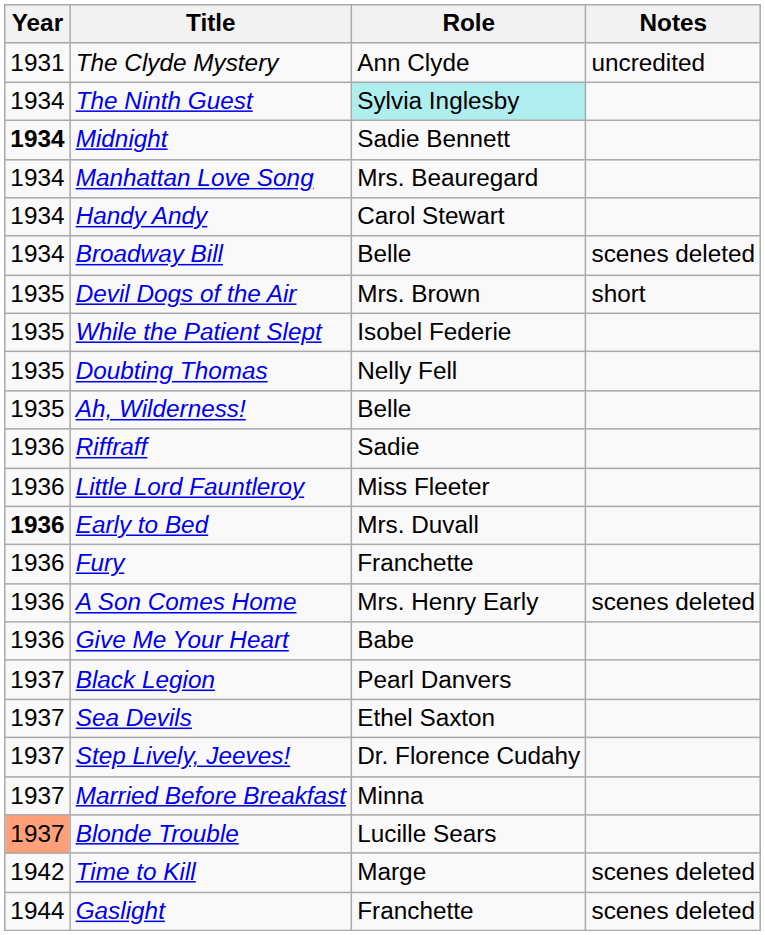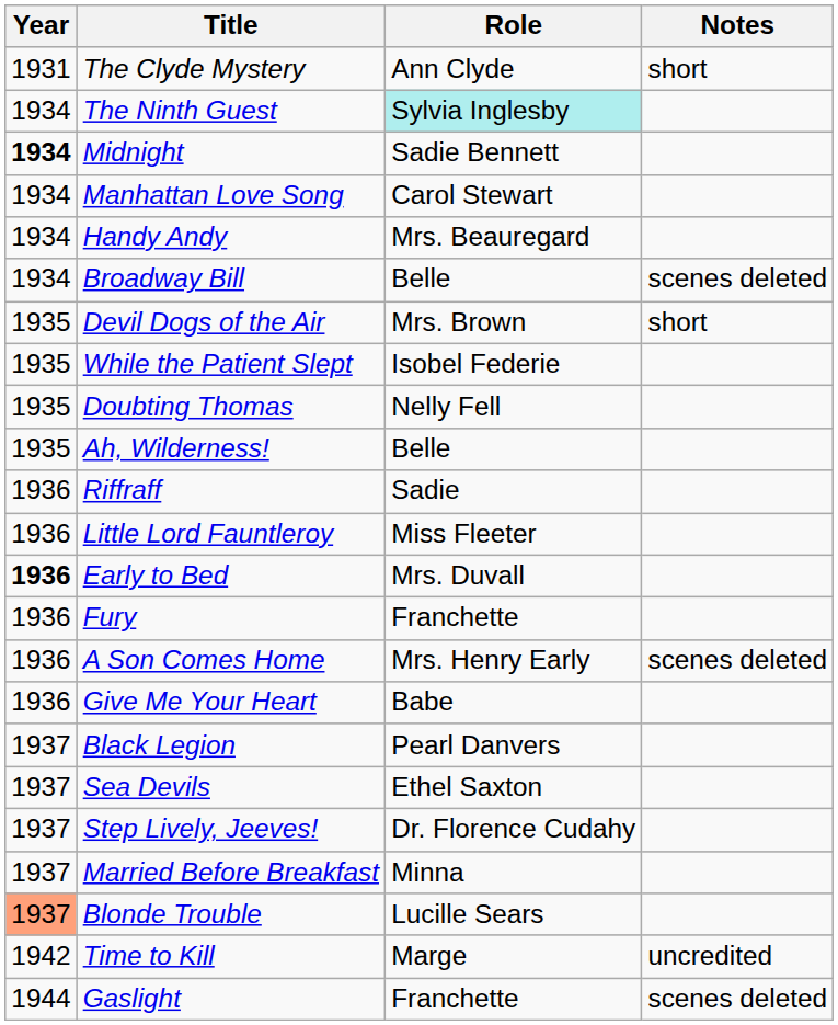 <table class="wikitable">
 <tr>
 <th>Year</th>
 <th>Title</th>
 <th>Role</th>
 <th>Notes</th>
 </tr>
 <tr>
 <td>1931</td>
 <td><em>The Clyde Mystery</em></td>
 <td>Ann Clyde</td>
-<td>uncredited</td>
+<td>short</td>
 </tr>
 <tr>
 <td>1934</td>
 <td><em><a href='#'>The Ninth Guest</a></em></td>
 <td style="background: paleturquoise;">Sylvia Inglesby</td>
 <td></td>
 </tr>
 <tr>
 <td><strong>1934</strong></td>
 <td><em><a href='#'>Midnight</a></em></td>
 <td>Sadie Bennett</td>
 <td></td>
 </tr>
 <tr>
 <td>1934</td>
 <td><em><a href='#'>Manhattan Love Song</a></em></td>
-<td>Mrs. Beauregard</td>
+<td>Carol Stewart</td>
 <td></td>
 </tr>
 <tr>
 <td>1934</td>
 <td><em><a href='#'>Handy Andy</a></em></td>
-<td>Carol Stewart</td>
+<td>Mrs. Beauregard</td>
 <td></td>
 </tr>
 <tr>
 <td>1934</td>
 <td><em><a href='#'>Broadway Bill</a></em></td>
 <td>Belle</td>
 <td>scenes deleted</td>
 </tr>
 <tr>
 <td>1935</td>
 <td><em><a href='#'>Devil Dogs of the Air</a></em></td>
 <td>Mrs. Brown</td>
 <td>short</td>
 </tr>
 <tr>
 <td>1935</td>
 <td><em><a href='#'>While the Patient Slept</a></em></td>
 <td>Isobel Federie</td>
 <td></td>
 </tr>
 <tr>
 <td>1935</td>
 <td><em><a href='#'>Doubting Thomas</a></em></td>
 <td>Nelly Fell</td>
 <td></td>
 </tr>
 <tr>
 <td>1935</td>
 <td><em><a href='#'>Ah, Wilderness!</a></em></td>
 <td>Belle</td>
 <td></td>
 </tr>
 <tr>
 <td>1936</td>
 <td><em><a href='#'>Riffraff</a></em></td>
 <td>Sadie</td>
 <td></td>
 </tr>
 <tr>
 <td>1936</td>
 <td><em><a href='#'>Little Lord Fauntleroy</a></em></td>
 <td>Miss Fleeter</td>
 <td></td>
 </tr>
 <tr>
 <td><strong>1936</strong></td>
 <td><em><a href='#'>Early to Bed</a></em></td>
 <td>Mrs. Duvall</td>
 <td></td>
 </tr>
 <tr>
 <td>1936</td>
 <td><em><a href='#'>Fury</a></em></td>
 <td>Franchette</td>
 <td></td>
 </tr>
 <tr>
 <td>1936</td>
 <td><em><a href='#'>A Son Comes Home</a></em></td>
 <td>Mrs. Henry Early</td>
 <td>scenes deleted</td>
 </tr>
 <tr>
 <td>1936</td>
 <td><em><a href='#'>Give Me Your Heart</a></em></td>
 <td>Babe</td>
 <td></td>
 </tr>
 <tr>
 <td>1937</td>
 <td><em><a href='#'>Black Legion</a></em></td>
 <td>Pearl Danvers</td>
 <td></td>
 </tr>
 <tr>
 <td>1937</td>
 <td><em><a href='#'>Sea Devils</a></em></td>
 <td>Ethel Saxton</td>
 <td></td>
 </tr>
 <tr>
 <td>1937</td>
 <td><em><a href='#'>Step Lively, Jeeves!</a></em></td>
 <td>Dr. Florence Cudahy</td>
 <td></td>
 </tr>
 <tr>
 <td>1937</td>
 <td><em><a href='#'>Married Before Breakfast</a></em></td>
 <td>Minna</td>
 <td></td>
 </tr>
 <tr>
 <td style="background: lightsalmon;">1937</td>
 <td><em><a href='#'>Blonde Trouble</a></em></td>
 <td>Lucille Sears</td>
 <td></td>
 </tr>
 <tr>
 <td>1942</td>
 <td><em><a href='#'>Time to Kill</a></em></td>
 <td>Marge</td>
-<td>scenes deleted</td>
+<td>uncredited</td>
 </tr>
 <tr>
 <td>1944</td>
 <td><em><a href='#'>Gaslight</a></em></td>
 <td>Franchette</td>
 <td>scenes deleted</td>
 </tr>
 </table>
